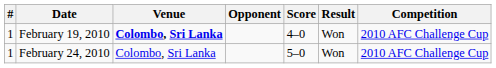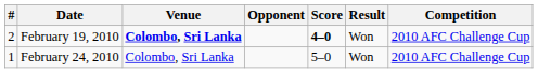 <table class="wikitable">
 <tr>
 <th>#</th>
 <th>Date</th>
 <th>Venue</th>
 <th>Opponent</th>
 <th>Score</th>
 <th>Result</th>
 <th>Competition</th>
 </tr>
 <tr>
-<td>1</td>
+<td>2</td>
 <td>February 19, 2010</td>
 <td><strong><a href='#'>Colombo</a>, <a href='#'>Sri Lanka</a></strong></td>
 <td></td>
-<td>4–0</td>
+<td><strong>4–0</strong></td>
 <td>Won</td>
 <td><a href='#'>2010 AFC Challenge Cup</a></td>
 </tr>
 <tr>
 <td>1</td>
 <td>February 24, 2010</td>
 <td><a href='#'>Colombo</a>, <a href='#'>Sri Lanka</a></td>
 <td></td>
 <td>5–0</td>
 <td>Won</td>
 <td><a href='#'>2010 AFC Challenge Cup</a></td>
 </tr>
 </table>
